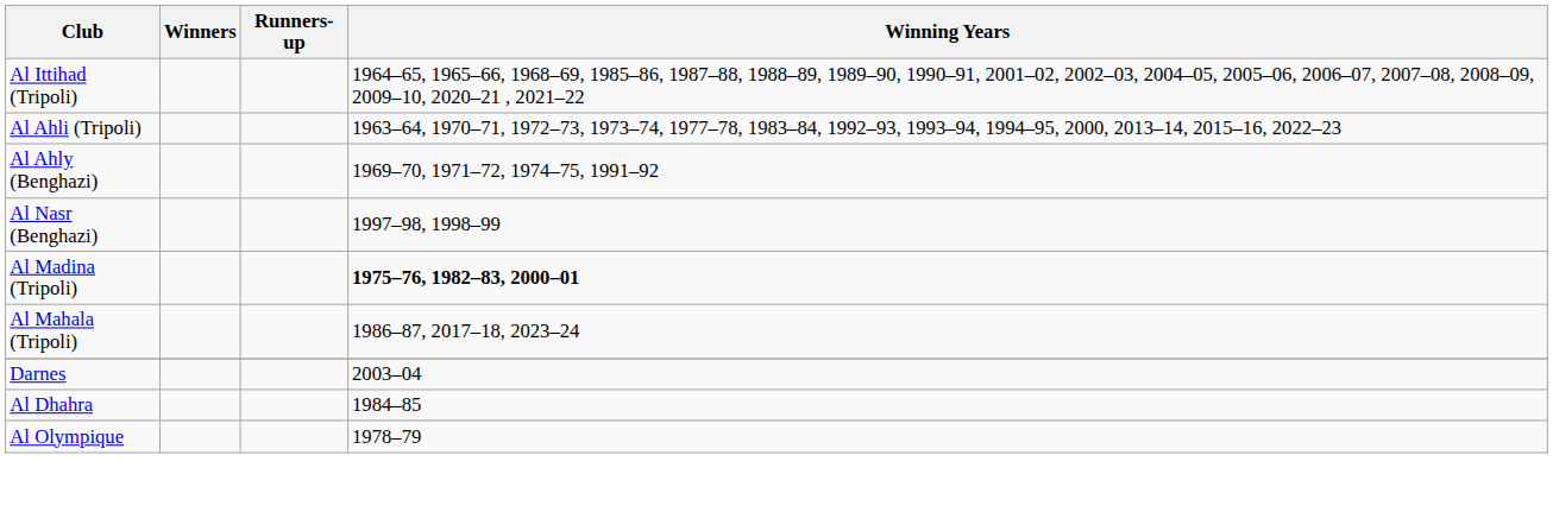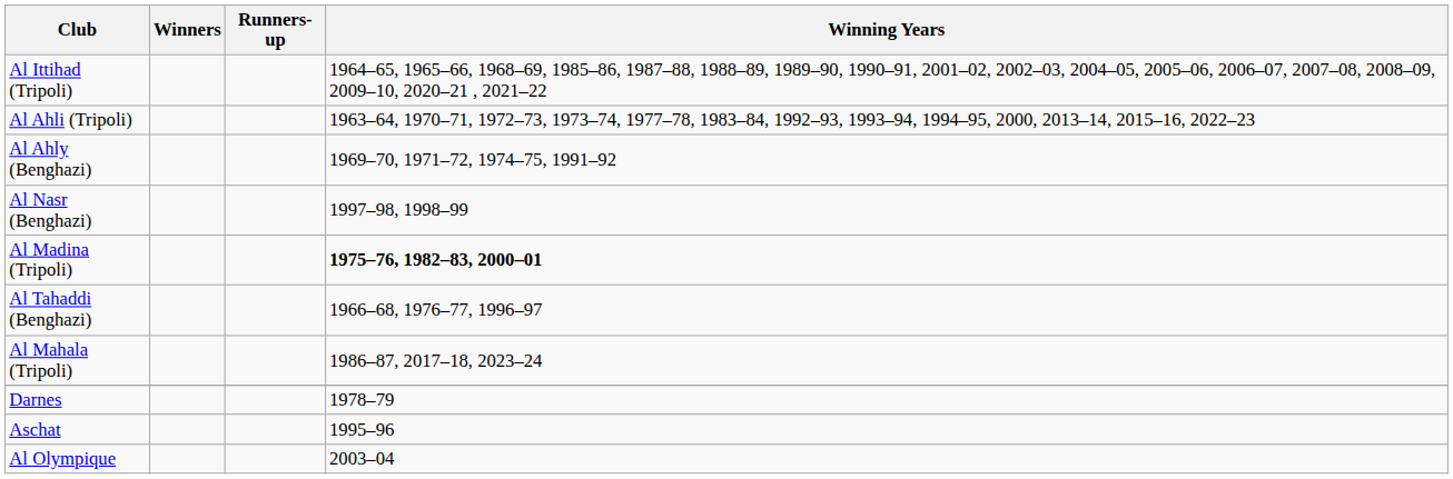 <table class="wikitable">
 <tr>
 <th width=10%>Club</th>
 <th>Winners</th>
 <th>Runners-up</th>
 <th>Winning Years</th>
 </tr>
 <tr>
 <td><a href='#'>Al Ittihad</a> (Tripoli)</td>
 <td></td>
 <td></td>
 <td>1964–65, 1965–66, 1968–69, 1985–86, 1987–88, 1988–89, 1989–90, 1990–91, 2001–02, 2002–03, 2004–05, 2005–06, 2006–07, 2007–08, 2008–09, 2009–10, 2020–21 , 2021–22</td>
 </tr>
 <tr>
 <td><a href='#'>Al Ahli</a> (Tripoli)</td>
 <td></td>
 <td></td>
 <td>1963–64, 1970–71, 1972–73, 1973–74, 1977–78, 1983–84, 1992–93, 1993–94, 1994–95, 2000, 2013–14, 2015–16, 2022–23</td>
 </tr>
 <tr>
 <td><a href='#'>Al Ahly</a> (Benghazi)</td>
 <td></td>
 <td></td>
 <td>1969–70, 1971–72, 1974–75, 1991–92</td>
 </tr>
 <tr>
 <td><a href='#'>Al Nasr</a>  (Benghazi)</td>
 <td></td>
 <td></td>
 <td>1997–98, 1998–99</td>
 </tr>
 <tr>
 <td><a href='#'>Al Madina</a> (Tripoli)</td>
 <td></td>
 <td></td>
 <td><strong>1975–76, 1982–83, 2000–01</strong></td>
 </tr>
 <tr>
+<td><a href='#'>Al Tahaddi</a> (Benghazi)</td>
+<td></td>
+<td></td>
+<td>1966–68, 1976–77, 1996–97</td>
+</tr>
+<tr>
 <td><a href='#'>Al Mahala</a>  (Tripoli)</td>
 <td></td>
 <td></td>
 <td>1986–87, 2017–18, 2023–24</td>
 </tr>
 <tr>
 </tr>
 <tr>
 <td><a href='#'>Darnes</a></td>
 <td></td>
 <td></td>
-<td>2003–04</td>
+<td>1978–79</td>
 </tr>
 <tr>
-<td><a href='#'>Al Dhahra</a></td>
+<td><a href='#'>Aschat</a></td>
 <td></td>
 <td></td>
-<td>1984–85</td>
+<td>1995–96</td>
 </tr>
 <tr>
 <td><a href='#'>Al Olympique</a></td>
 <td></td>
 <td></td>
-<td>1978–79</td>
+<td>2003–04</td>
 </tr>
 </table>
